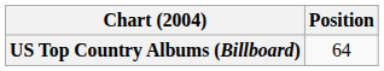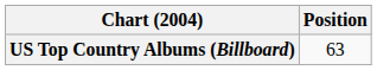 <table class="wikitable plainrowheaders" style="text-align:center">
 <tr>
 <th scope="col">Chart (2004)</th>
 <th scope="col">Position</th>
 </tr>
 <tr>
 <th scope="row">US Top Country Albums (<em>Billboard</em>)</th>
-<td>64</td>
+<td>63</td>
 </tr>
 </table>
